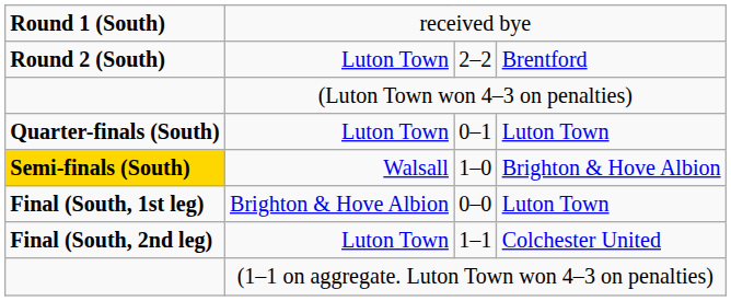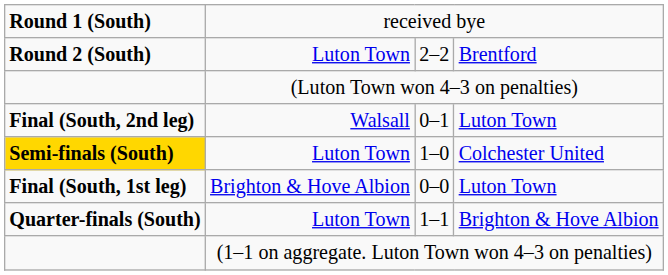 <table class="wikitable" style="font-size: 95%;">
 <tr>
 <td><strong>Round 1 (South)</strong></td>
 <td colspan=4 align=center>received bye</td>
 </tr>
 <tr>
 <td><strong>Round 2 (South)</strong></td>
 <td align=right><a href='#'>Luton Town</a></td>
 <td>2–2</td>
 <td><a href='#'>Brentford</a></td>
 </tr>
 <tr>
 <td> </td>
 <td colspan=4 align=center>(Luton Town won 4–3 on penalties)</td>
 </tr>
 <tr>
-<td><strong>Quarter-finals (South)</strong></td>
-<td align=right><a href='#'>Luton Town</a></td>
+<td><strong>Final (South, 2nd leg)</strong></td>
+<td align=right><a href='#'>Walsall</a></td>
 <td>0–1</td>
 <td><a href='#'>Luton Town</a></td>
 </tr>
 <tr>
 <td style="background: gold;"><strong>Semi-finals (South)</strong></td>
-<td align=right><a href='#'>Walsall</a></td>
+<td align=right><a href='#'>Luton Town</a></td>
 <td>1–0</td>
-<td><a href='#'>Brighton & Hove Albion</a></td>
+<td><a href='#'>Colchester United</a></td>
 </tr>
 <tr>
 <td><strong>Final (South, 1st leg)</strong></td>
 <td align=right><a href='#'>Brighton & Hove Albion</a></td>
 <td>0–0</td>
 <td><a href='#'>Luton Town</a></td>
 </tr>
 <tr>
-<td><strong>Final (South, 2nd leg)</strong></td>
+<td><strong>Quarter-finals (South)</strong></td>
 <td align=right><a href='#'>Luton Town</a></td>
 <td>1–1</td>
-<td><a href='#'>Colchester United</a></td>
+<td><a href='#'>Brighton & Hove Albion</a></td>
 </tr>
 <tr>
 <td> </td>
 <td colspan=4 align=center>(1–1 on aggregate. Luton Town won 4–3 on penalties)</td>
 </tr>
 </table>
